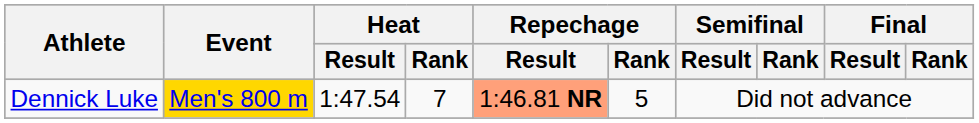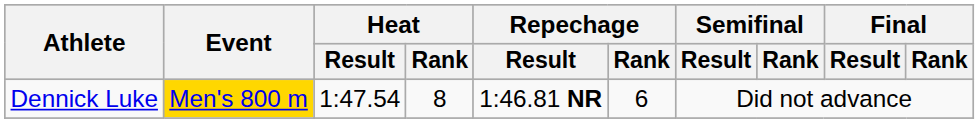 <table class="wikitable" style="font-size:90%">
 <tr>
 <th rowspan="2">Athlete</th>
 <th rowspan="2">Event</th>
 <th colspan="2">Heat</th>
 <th colspan="2">Repechage</th>
 <th colspan="2">Semifinal</th>
 <th colspan="2">Final</th>
 </tr>
 <tr style="font-size:95%">
 <th>Result</th>
 <th>Rank</th>
 <th>Result</th>
 <th>Rank</th>
 <th>Result</th>
 <th>Rank</th>
 <th>Result</th>
 <th>Rank</th>
 </tr>
 <tr align=center>
 <td align=left><a href='#'>Dennick Luke</a></td>
 <td align=left style="background: gold;"><a href='#'>Men's 800 m</a></td>
 <td>1:47.54</td>
-<td>7</td>
-<td style="background: lightsalmon;">1:46.81 <strong>NR</strong></td>
-<td>5</td>
+<td>8</td>
+<td>1:46.81 <strong>NR</strong></td>
+<td>6</td>
 <td colspan="4">Did not advance</td>
 </tr>
 </table>
